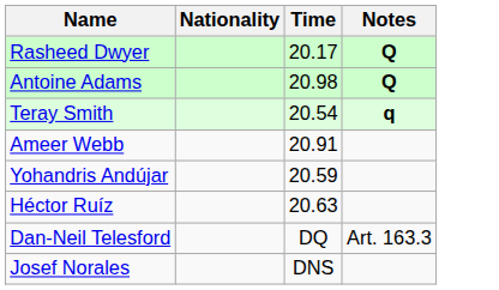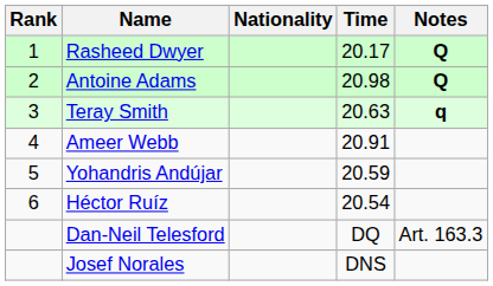 <table class="wikitable sortable" style="text-align:center">
 <tr>
+<th>Rank</th>
 <th>Name</th>
 <th>Nationality</th>
 <th>Time</th>
 <th>Notes</th>
 </tr>
 <tr bgcolor=ccffcc>
+<td align=center>1</td>
 <td align=left><a href='#'>Rasheed Dwyer</a></td>
 <td align=left></td>
 <td>20.17</td>
 <td><strong>Q</strong></td>
 </tr>
 <tr bgcolor=ccffcc>
+<td align=center>2</td>
 <td align=left><a href='#'>Antoine Adams</a></td>
 <td align=left></td>
 <td>20.98</td>
 <td><strong>Q</strong></td>
 </tr>
 <tr bgcolor=ddffdd>
+<td align=center>3</td>
 <td align=left><a href='#'>Teray Smith</a></td>
 <td align=left></td>
-<td>20.54</td>
+<td>20.63</td>
 <td><strong>q</strong></td>
 </tr>
 <tr>
+<td align=center>4</td>
 <td align=left><a href='#'>Ameer Webb</a></td>
 <td align=left></td>
 <td>20.91</td>
 <td></td>
 </tr>
 <tr>
+<td align=center>5</td>
 <td align=left><a href='#'>Yohandris Andújar</a></td>
 <td align=left></td>
 <td>20.59</td>
 <td></td>
 </tr>
 <tr>
+<td align=center>6</td>
 <td align=left><a href='#'>Héctor Ruíz</a></td>
 <td align=left></td>
-<td>20.63</td>
+<td>20.54</td>
 <td></td>
 </tr>
 <tr>
+<td align=center></td>
 <td align=left><a href='#'>Dan-Neil Telesford</a></td>
 <td align=left></td>
 <td>DQ</td>
 <td>Art. 163.3</td>
 </tr>
 <tr>
+<td align=center></td>
 <td align=left><a href='#'>Josef Norales</a></td>
 <td align=left></td>
 <td>DNS</td>
 <td></td>
 </tr>
 </table>
